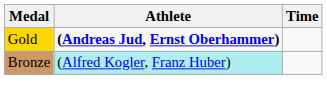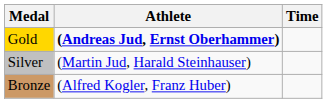 <table class="wikitable">
 <tr>
 <th>Medal</th>
 <th>Athlete</th>
 <th>Time</th>
 </tr>
 <tr>
 <td bgcolor="gold">Gold</td>
 <td><strong> (<a href='#'>Andreas Jud</a>, <a href='#'>Ernst Oberhammer</a>)</strong></td>
 <td></td>
 </tr>
 <tr>
+<td bgcolor="silver">Silver</td>
+<td> (<a href='#'>Martin Jud</a>, <a href='#'>Harald Steinhauser</a>)</td>
+<td></td>
+</tr>
+<tr>
 <td bgcolor="CC9966">Bronze</td>
-<td style="background: paleturquoise;"> (<a href='#'>Alfred Kogler</a>, <a href='#'>Franz Huber</a>)</td>
+<td> (<a href='#'>Alfred Kogler</a>, <a href='#'>Franz Huber</a>)</td>
 <td></td>
 </tr>
 </table>
